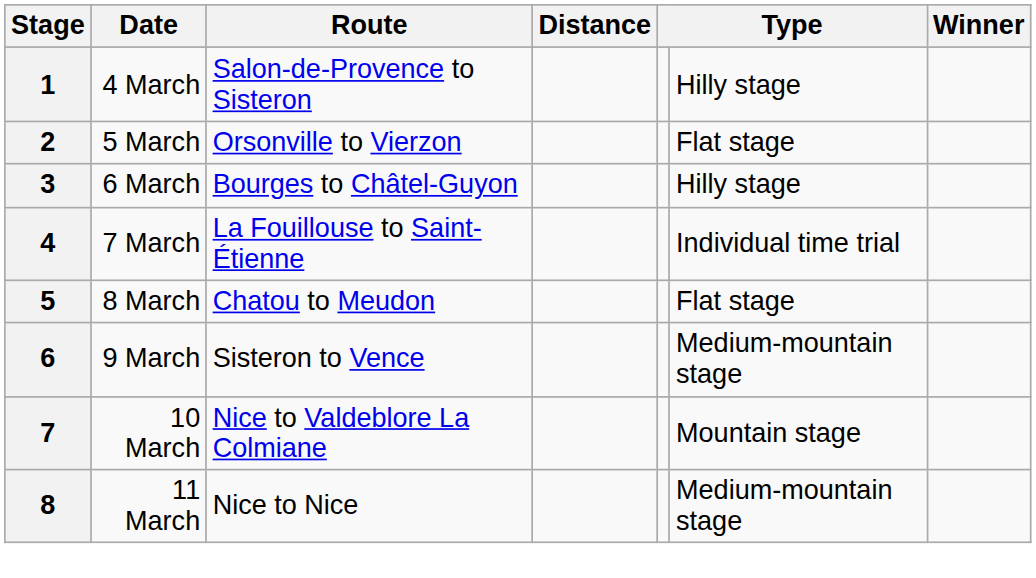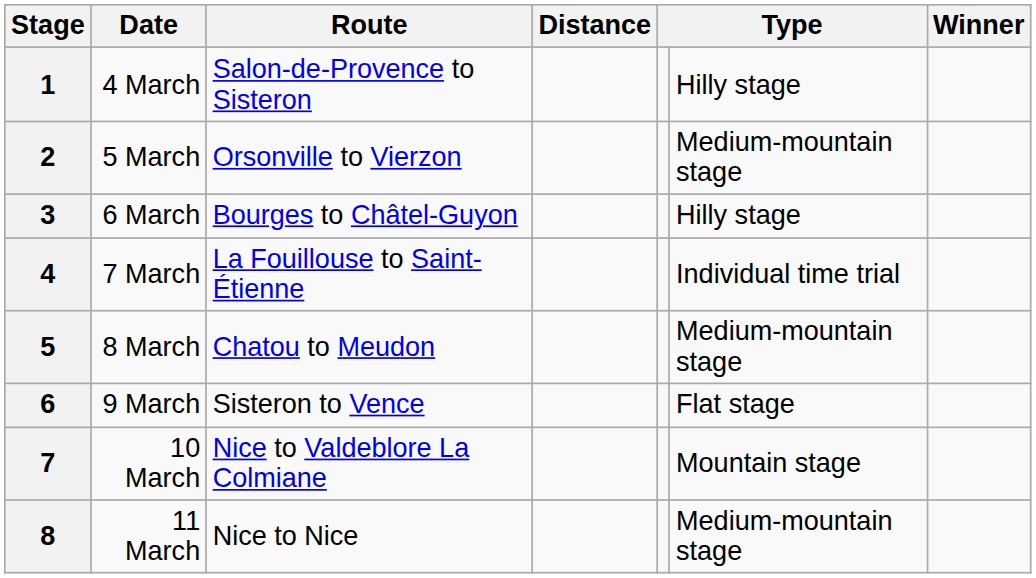 <table class="wikitable">
 <tr>
 <th scope=col>Stage</th>
 <th scope=col>Date</th>
 <th scope=col>Route</th>
 <th scope=col>Distance</th>
 <th scope=col colspan="2">Type</th>
 <th scope=col>Winner</th>
 </tr>
 <tr>
 <th scope=row>1</th>
 <td style="text-align:right;">4 March</td>
 <td><a href='#'>Salon-de-Provence</a> to <a href='#'>Sisteron</a></td>
 <td style="text-align:center;"></td>
 <td></td>
 <td>Hilly stage</td>
 <td></td>
 </tr>
 <tr>
 <th scope=row>2</th>
 <td style="text-align:right;">5 March</td>
 <td><a href='#'>Orsonville</a> to <a href='#'>Vierzon</a></td>
 <td style="text-align:center;"></td>
 <td></td>
-<td>Flat stage</td>
+<td>Medium-mountain stage</td>
 <td></td>
 </tr>
 <tr>
 <th scope=row>3</th>
 <td style="text-align:right;">6 March</td>
 <td><a href='#'>Bourges</a> to <a href='#'>Châtel-Guyon</a></td>
 <td style="text-align:center;"></td>
 <td></td>
 <td>Hilly stage</td>
 <td></td>
 </tr>
 <tr>
 <th scope=row>4</th>
 <td style="text-align:right;">7 March</td>
 <td><a href='#'>La Fouillouse</a> to <a href='#'>Saint-Étienne</a></td>
 <td style="text-align:center;"></td>
 <td></td>
 <td>Individual time trial</td>
 <td></td>
 </tr>
 <tr>
 <th scope=row>5</th>
 <td style="text-align:right;">8 March</td>
 <td><a href='#'>Chatou</a> to <a href='#'>Meudon</a></td>
 <td style="text-align:center;"></td>
 <td></td>
-<td>Flat stage</td>
+<td>Medium-mountain stage</td>
 <td></td>
 </tr>
 <tr>
 <th scope=row>6</th>
 <td style="text-align:right;">9 March</td>
 <td>Sisteron to <a href='#'>Vence</a></td>
 <td style="text-align:center;"></td>
 <td></td>
-<td>Medium-mountain stage</td>
+<td>Flat stage</td>
 <td></td>
 </tr>
 <tr>
 <th scope=row>7</th>
 <td style="text-align:right;">10 March</td>
 <td><a href='#'>Nice</a> to <a href='#'>Valdeblore La Colmiane</a></td>
 <td style="text-align:center;"></td>
 <td></td>
 <td>Mountain stage</td>
 <td></td>
 </tr>
 <tr>
 <th scope=row>8</th>
 <td style="text-align:right;">11 March</td>
 <td>Nice to Nice</td>
 <td style="text-align:center;"></td>
 <td></td>
 <td>Medium-mountain stage</td>
 <td></td>
 </tr>
 </table>
